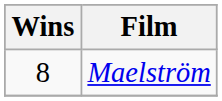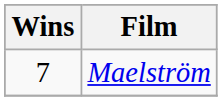 <table class="wikitable" style="text-align:center;">
 <tr>
 <th scope="col" width="17">Wins</th>
 <th scope="col" align="center">Film</th>
 </tr>
 <tr>
-<td rowspan="1" style="text-align:center;">8</td>
+<td rowspan="1" style="text-align:center;">7</td>
 <td><em><a href='#'>Maelström</a></em></td>
 </tr>
 <tr>
 </tr>
 </table>
